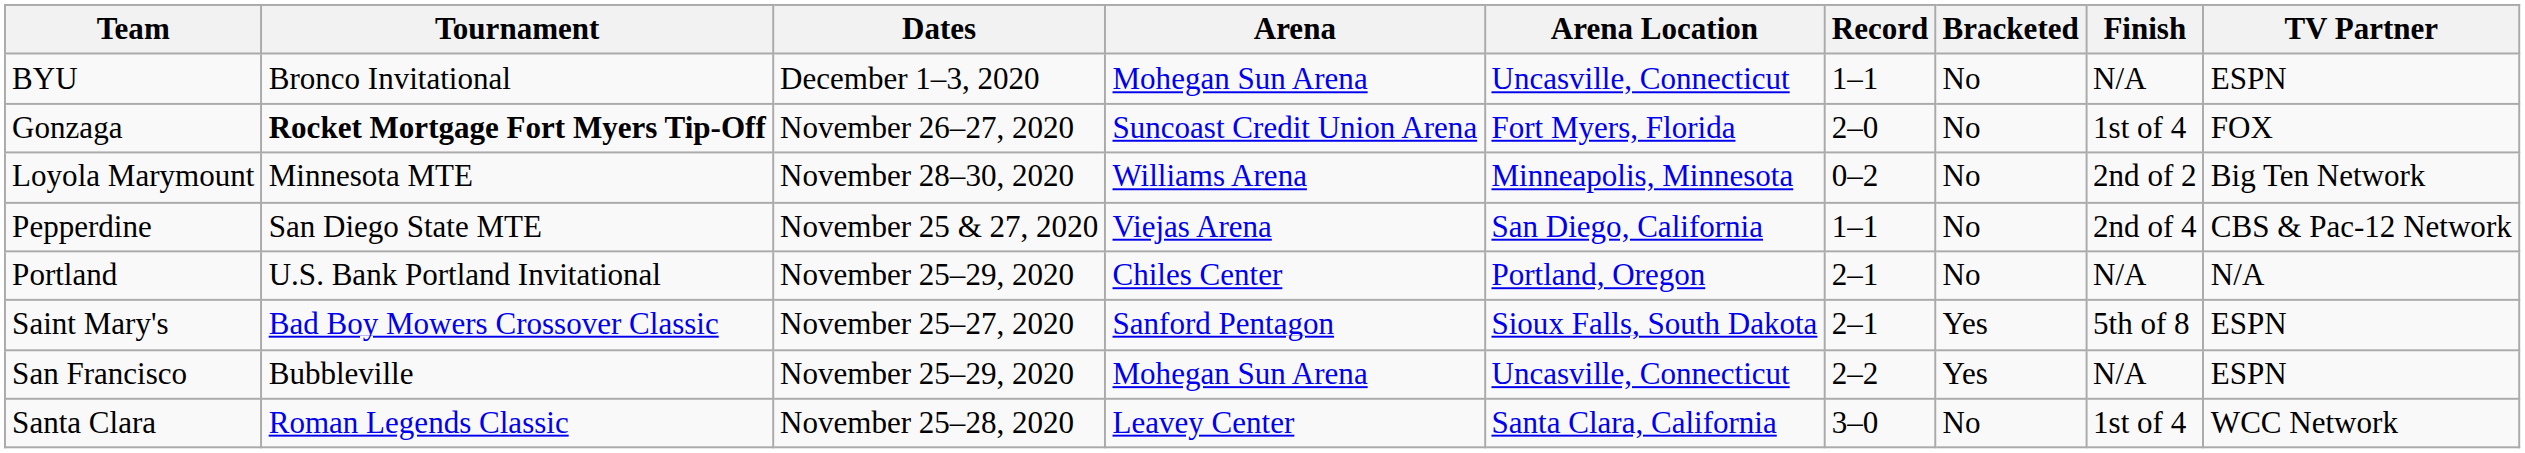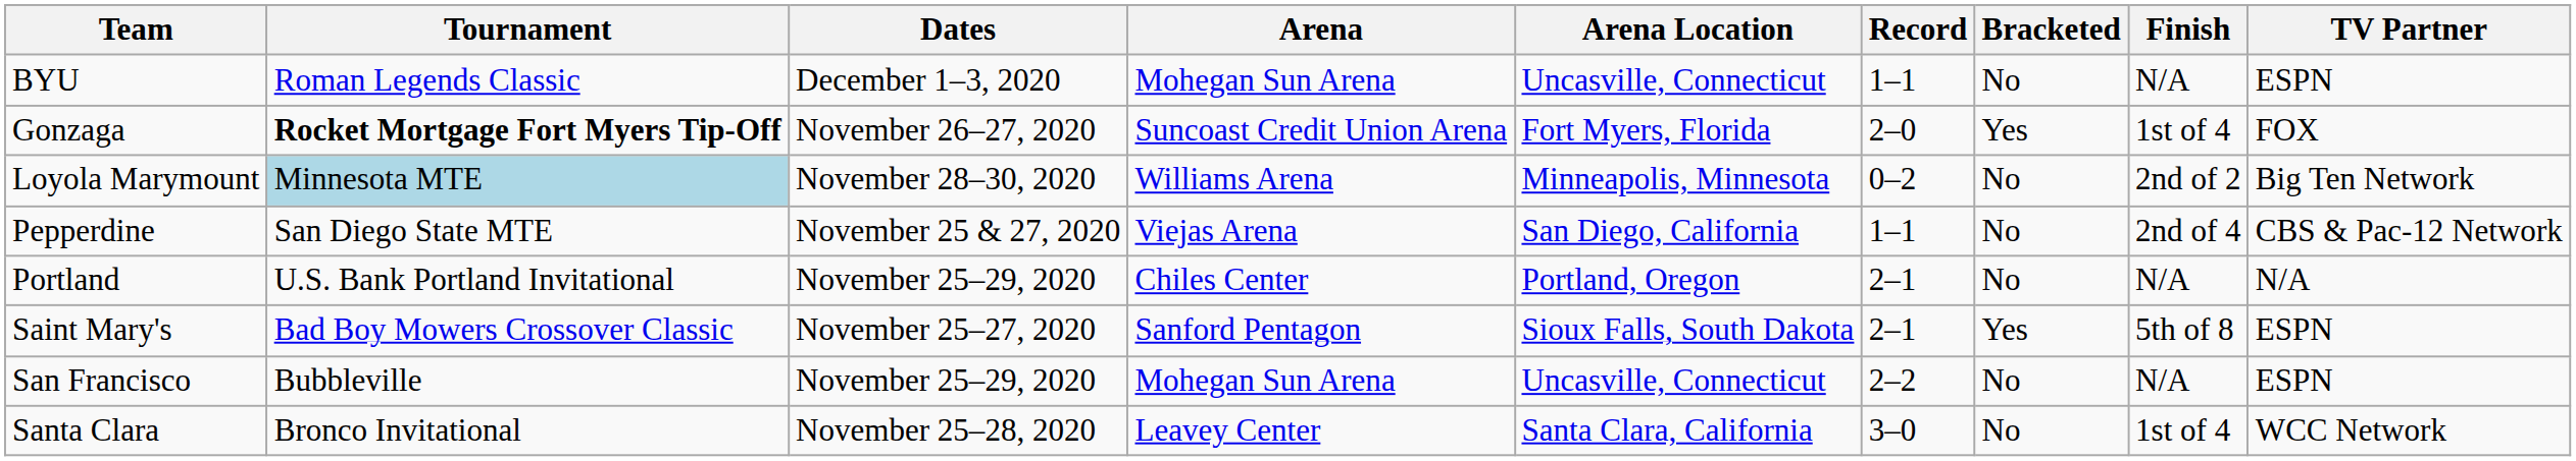 <table class="wikitable">
 <tr>
 <th>Team</th>
 <th>Tournament</th>
 <th>Dates</th>
 <th>Arena</th>
 <th>Arena Location</th>
 <th>Record</th>
 <th>Bracketed</th>
 <th>Finish</th>
 <th>TV Partner</th>
 </tr>
 <tr>
 <td>BYU</td>
-<td>Bronco Invitational</td>
+<td><a href='#'>Roman Legends Classic</a></td>
 <td>December 1–3, 2020</td>
 <td><a href='#'>Mohegan Sun Arena</a></td>
 <td><a href='#'>Uncasville, Connecticut</a></td>
 <td>1–1</td>
 <td>No</td>
 <td>N/A</td>
 <td>ESPN</td>
 </tr>
 <tr>
 <td>Gonzaga</td>
 <td><strong>Rocket Mortgage Fort Myers Tip-Off</strong></td>
 <td>November 26–27, 2020</td>
 <td><a href='#'>Suncoast Credit Union Arena</a></td>
 <td><a href='#'>Fort Myers, Florida</a></td>
 <td>2–0</td>
-<td>No</td>
+<td>Yes</td>
 <td>1st of 4</td>
 <td>FOX</td>
 </tr>
 <tr>
 <td>Loyola Marymount</td>
-<td>Minnesota MTE</td>
+<td style="background: lightblue;">Minnesota MTE</td>
 <td>November 28–30, 2020</td>
 <td><a href='#'>Williams Arena</a></td>
 <td><a href='#'>Minneapolis, Minnesota</a></td>
 <td>0–2</td>
 <td>No</td>
 <td>2nd of 2</td>
 <td>Big Ten Network</td>
 </tr>
 <tr>
 <td>Pepperdine</td>
 <td>San Diego State MTE</td>
 <td>November 25 & 27, 2020</td>
 <td><a href='#'>Viejas Arena</a></td>
 <td><a href='#'>San Diego, California</a></td>
 <td>1–1</td>
 <td>No</td>
 <td>2nd of 4</td>
 <td>CBS & Pac-12 Network</td>
 </tr>
 <tr>
 <td>Portland</td>
 <td>U.S. Bank Portland Invitational</td>
 <td>November 25–29, 2020</td>
 <td><a href='#'>Chiles Center</a></td>
 <td><a href='#'>Portland, Oregon</a></td>
 <td>2–1</td>
 <td>No</td>
 <td>N/A</td>
 <td>N/A</td>
 </tr>
 <tr>
 <td>Saint Mary's</td>
 <td><a href='#'>Bad Boy Mowers Crossover Classic</a></td>
 <td>November 25–27, 2020</td>
 <td><a href='#'>Sanford Pentagon</a></td>
 <td><a href='#'>Sioux Falls, South Dakota</a></td>
 <td>2–1</td>
 <td>Yes</td>
 <td>5th of 8</td>
 <td>ESPN</td>
 </tr>
 <tr>
 <td>San Francisco</td>
 <td>Bubbleville</td>
 <td>November 25–29, 2020</td>
 <td><a href='#'>Mohegan Sun Arena</a></td>
 <td><a href='#'>Uncasville, Connecticut</a></td>
 <td>2–2</td>
-<td>Yes</td>
+<td>No</td>
 <td>N/A</td>
 <td>ESPN</td>
 </tr>
 <tr>
 <td>Santa Clara</td>
-<td><a href='#'>Roman Legends Classic</a></td>
+<td>Bronco Invitational</td>
 <td>November 25–28, 2020</td>
 <td><a href='#'>Leavey Center</a></td>
 <td><a href='#'>Santa Clara, California</a></td>
 <td>3–0</td>
 <td>No</td>
 <td>1st of 4</td>
 <td>WCC Network</td>
 </tr>
 </table>
